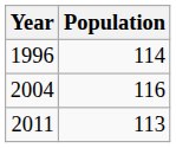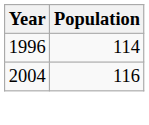 <table class="wikitable" style="line-height:1.1em;">
 <tr>
 <th>Year</th>
 <th>Population</th>
 </tr>
 <tr align="right">
 <td>1996</td>
 <td>114</td>
 </tr>
 <tr align="right">
 <td>2004</td>
 <td>116</td>
 </tr>
-<tr align="right">
-<td>2011</td>
-<td>113</td>
-</tr>
 </table>
